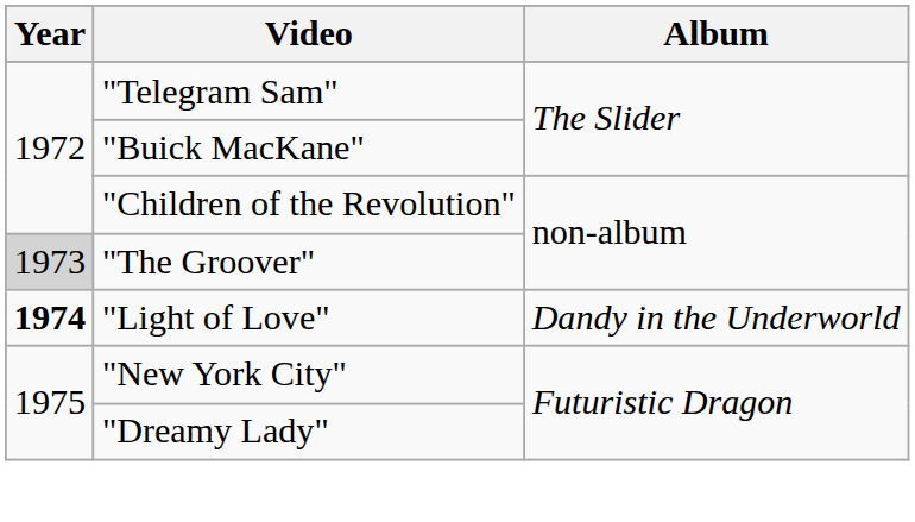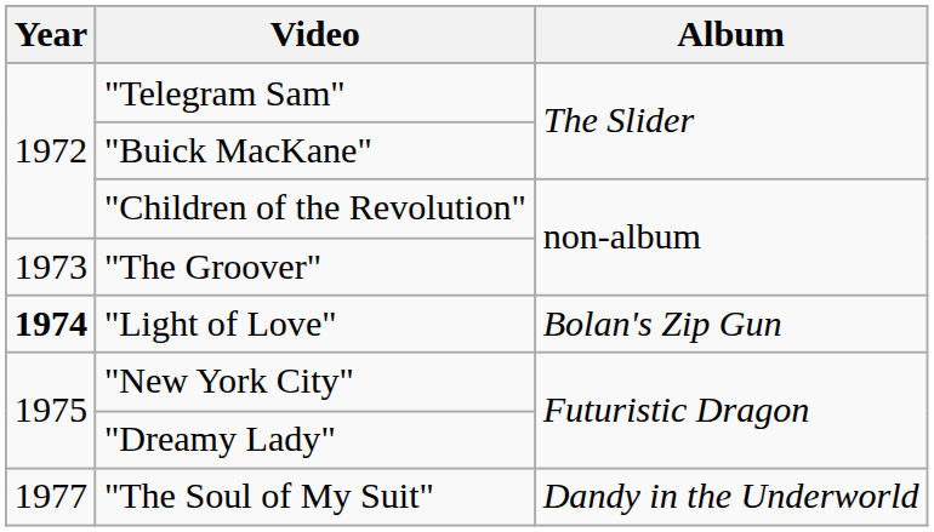 <table class="wikitable">
 <tr>
 <th>Year</th>
 <th>Video</th>
 <th>Album</th>
 </tr>
 <tr>
 <td rowspan="3">1972</td>
 <td>"Telegram Sam"</td>
 <td rowspan="2"><em>The Slider</em></td>
 </tr>
 <tr>
 <td>"Buick MacKane"</td>
 </tr>
 <tr>
 <td>"Children of the Revolution"</td>
 <td rowspan="2">non-album</td>
 </tr>
 <tr>
-<td style="background: lightgrey;">1973</td>
+<td>1973</td>
 <td>"The Groover"</td>
 </tr>
 <tr>
 <td><strong>1974</strong></td>
 <td>"Light of Love"</td>
-<td><em>Dandy in the Underworld</em></td>
+<td><em>Bolan's Zip Gun</em></td>
 </tr>
 <tr>
 <td rowspan="2">1975</td>
 <td>"New York City"</td>
 <td rowspan="2"><em>Futuristic Dragon</em></td>
 </tr>
 <tr>
 <td>"Dreamy Lady"</td>
 </tr>
+<tr>
+<td>1977</td>
+<td>"The Soul of My Suit"</td>
+<td><em>Dandy in the Underworld</em></td>
+</tr>
 </table>
